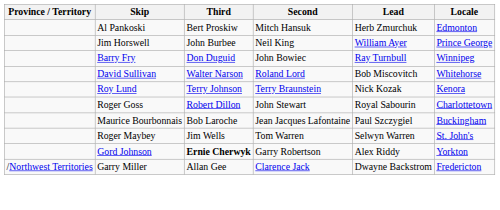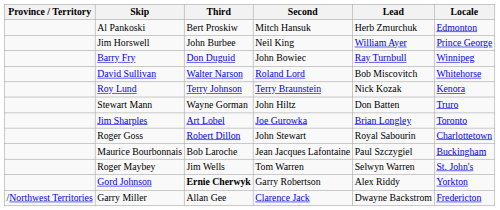 <table class="wikitable">
 <tr>
 <th>Province / Territory</th>
 <th>Skip</th>
 <th>Third</th>
 <th>Second</th>
 <th>Lead</th>
 <th>Locale</th>
 </tr>
 <tr>
 <td></td>
 <td>Al Pankoski</td>
 <td>Bert Proskiw</td>
 <td>Mitch Hansuk</td>
 <td>Herb Zmurchuk</td>
 <td><a href='#'>Edmonton</a></td>
 </tr>
 <tr>
 <td></td>
 <td>Jim Horswell</td>
 <td>John Burbee</td>
 <td>Neil King</td>
 <td><a href='#'>William Ayer</a></td>
 <td><a href='#'>Prince George</a></td>
 </tr>
 <tr>
 <td></td>
 <td><a href='#'>Barry Fry</a></td>
 <td><a href='#'>Don Duguid</a></td>
 <td>John Bowiec</td>
 <td><a href='#'>Ray Turnbull</a></td>
 <td><a href='#'>Winnipeg</a></td>
 </tr>
 <tr>
 <td></td>
 <td><a href='#'>David Sullivan</a></td>
 <td><a href='#'>Walter Narson</a></td>
 <td><a href='#'>Roland Lord</a></td>
 <td>Bob Miscovitch</td>
 <td><a href='#'>Whitehorse</a></td>
 </tr>
 <tr>
 <td></td>
 <td><a href='#'>Roy Lund</a></td>
 <td><a href='#'>Terry Johnson</a></td>
 <td><a href='#'>Terry Braunstein</a></td>
 <td>Nick Kozak</td>
 <td><a href='#'>Kenora</a></td>
 </tr>
 <tr>
 <td></td>
+<td>Stewart Mann</td>
+<td>Wayne Gorman</td>
+<td>John Hiltz</td>
+<td>Don Batten</td>
+<td><a href='#'>Truro</a></td>
+</tr>
+<tr>
+<td></td>
+<td><a href='#'>Jim Sharples</a></td>
+<td><a href='#'>Art Lobel</a></td>
+<td><a href='#'>Joe Gurowka</a></td>
+<td><a href='#'>Brian Longley</a></td>
+<td><a href='#'>Toronto</a></td>
+</tr>
+<tr>
+<td></td>
 <td>Roger Goss</td>
 <td><a href='#'>Robert Dillon</a></td>
 <td>John Stewart</td>
 <td>Royal Sabourin</td>
 <td><a href='#'>Charlottetown</a></td>
 </tr>
 <tr>
 <td></td>
 <td>Maurice Bourbonnais</td>
 <td>Bob Laroche</td>
 <td>Jean Jacques Lafontaine</td>
 <td>Paul Szczygiel</td>
 <td><a href='#'>Buckingham</a></td>
 </tr>
 <tr>
 <td></td>
 <td>Roger Maybey</td>
 <td>Jim Wells</td>
 <td>Tom Warren</td>
 <td>Selwyn Warren</td>
 <td><a href='#'>St. John's</a></td>
 </tr>
 <tr>
 <td></td>
 <td><a href='#'>Gord Johnson</a></td>
 <td><strong>Ernie Cherwyk</strong></td>
 <td>Garry Robertson</td>
 <td>Alex Riddy</td>
 <td><a href='#'>Yorkton</a></td>
 </tr>
 <tr>
 <td>/<a href='#'>Northwest Territories</a></td>
 <td>Garry Miller</td>
 <td>Allan Gee</td>
 <td><a href='#'>Clarence Jack</a></td>
 <td>Dwayne Backstrom</td>
 <td><a href='#'>Fredericton</a></td>
 </tr>
 </table>
